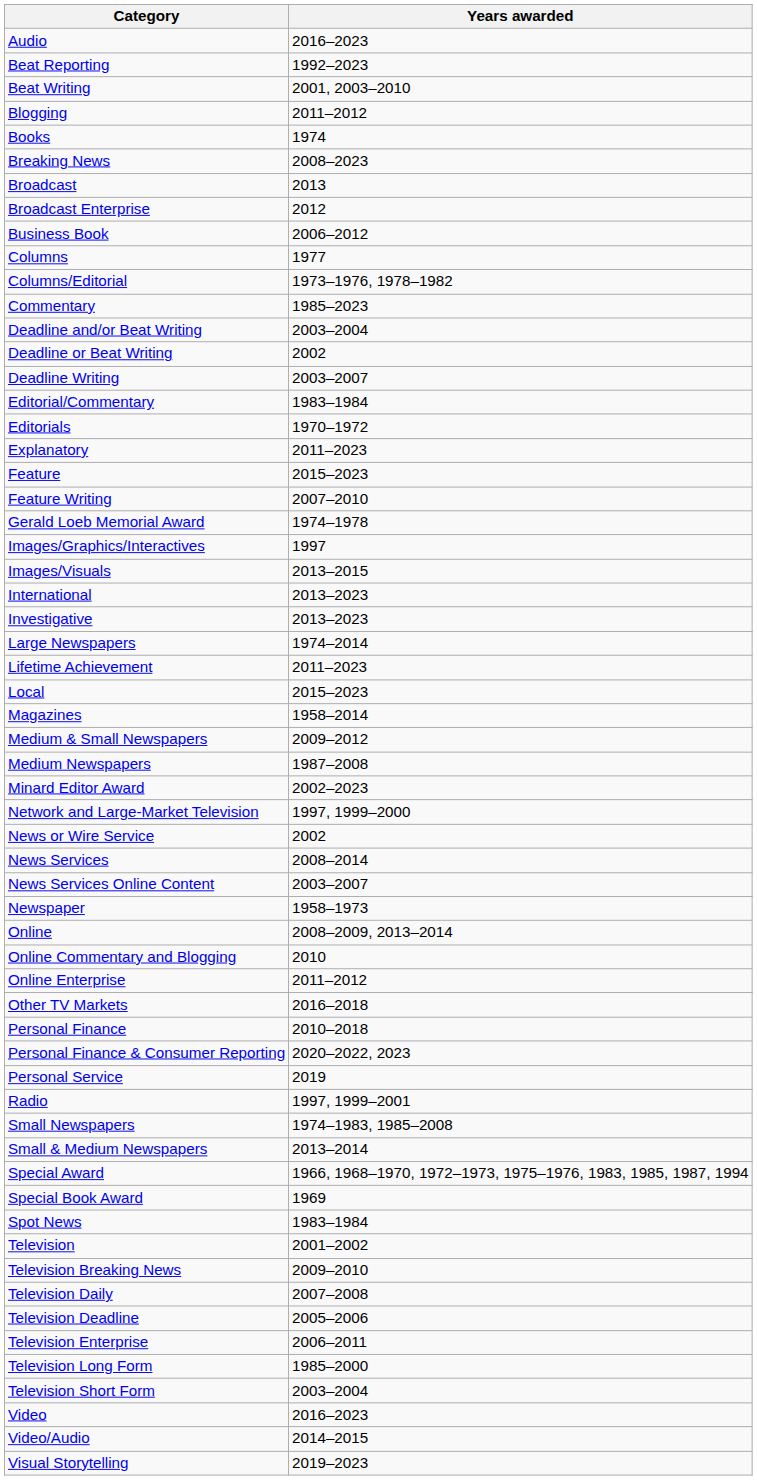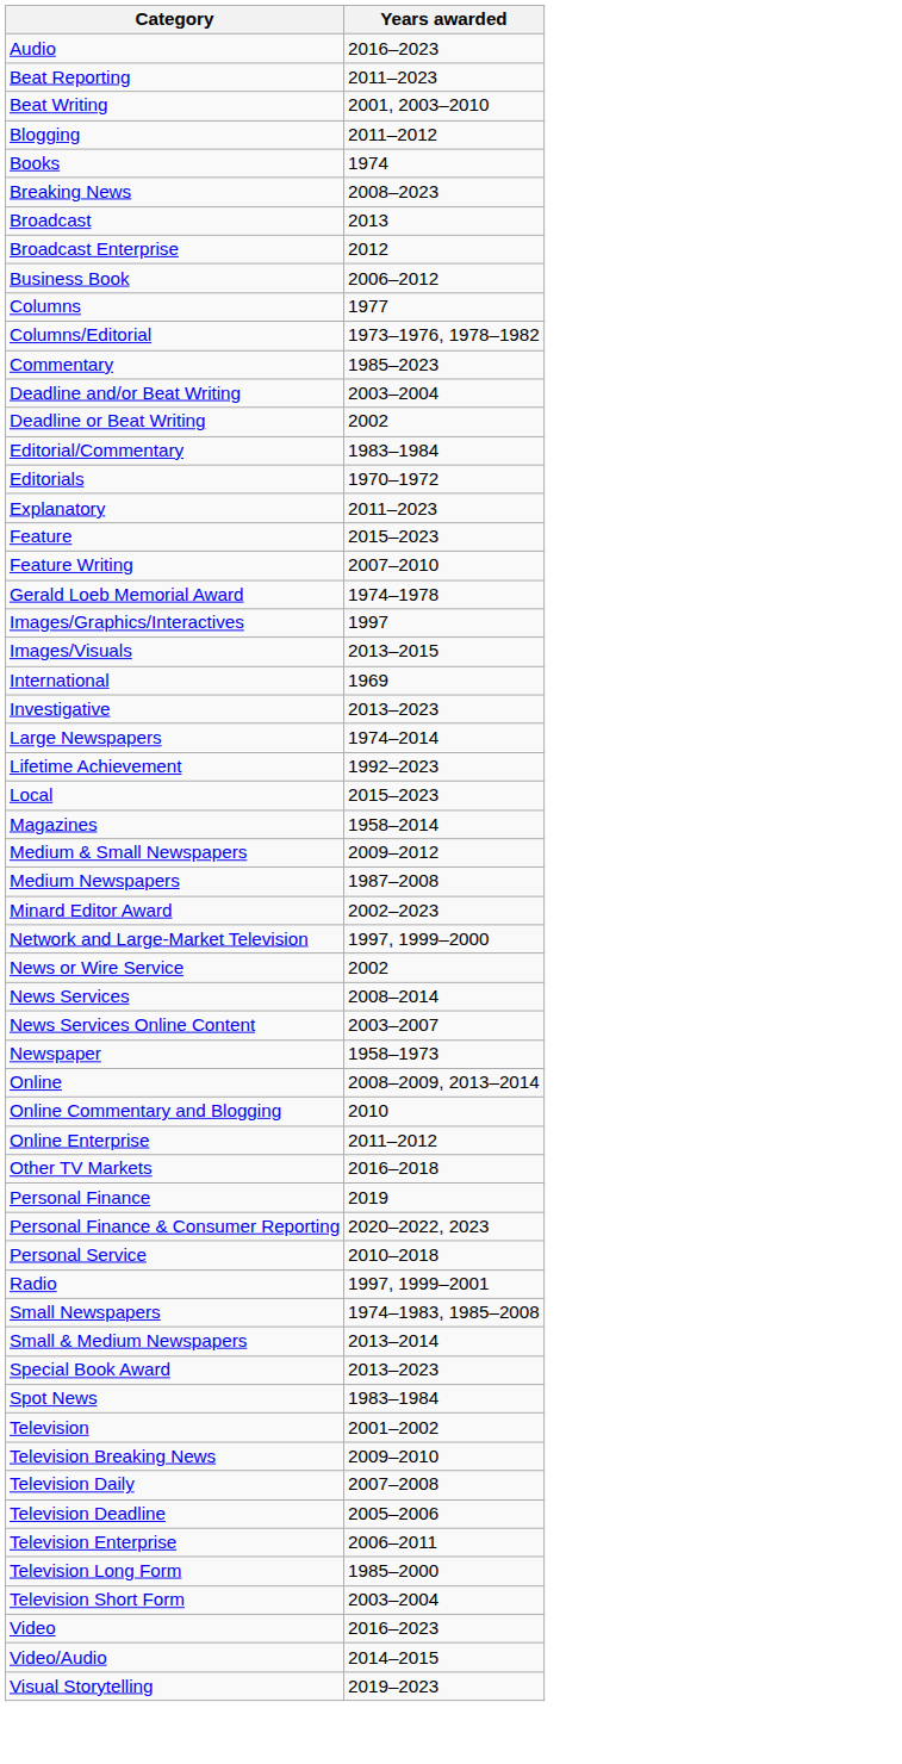 <table class="wikitable">
 <tr>
 <th>Category</th>
 <th>Years awarded</th>
 </tr>
 <tr>
 <td><a href='#'>Audio</a></td>
 <td>2016–2023</td>
 </tr>
 <tr>
 <td><a href='#'>Beat Reporting</a></td>
-<td>1992–2023</td>
+<td>2011–2023</td>
 </tr>
 <tr>
 <td><a href='#'>Beat Writing</a></td>
 <td>2001, 2003–2010</td>
 </tr>
 <tr>
 <td><a href='#'>Blogging</a></td>
 <td>2011–2012</td>
 </tr>
 <tr>
 <td><a href='#'>Books</a></td>
 <td>1974</td>
 </tr>
 <tr>
 <td><a href='#'>Breaking News</a></td>
 <td>2008–2023</td>
 </tr>
 <tr>
 <td><a href='#'>Broadcast</a></td>
 <td>2013</td>
 </tr>
 <tr>
 <td><a href='#'>Broadcast Enterprise</a></td>
 <td>2012</td>
 </tr>
 <tr>
 <td><a href='#'>Business Book</a></td>
 <td>2006–2012</td>
 </tr>
 <tr>
 <td><a href='#'>Columns</a></td>
 <td>1977</td>
 </tr>
 <tr>
 <td><a href='#'>Columns/Editorial</a></td>
 <td>1973–1976, 1978–1982</td>
 </tr>
 <tr>
 <td><a href='#'>Commentary</a></td>
 <td>1985–2023</td>
 </tr>
 <tr>
 <td><a href='#'>Deadline and/or Beat Writing</a></td>
 <td>2003–2004</td>
 </tr>
 <tr>
 <td><a href='#'>Deadline or Beat Writing</a></td>
 <td>2002</td>
 </tr>
 <tr>
-<td><a href='#'>Deadline Writing</a></td>
-<td>2003–2007</td>
-</tr>
-<tr>
 <td><a href='#'>Editorial/Commentary</a></td>
 <td>1983–1984</td>
 </tr>
 <tr>
 <td><a href='#'>Editorials</a></td>
 <td>1970–1972</td>
 </tr>
 <tr>
 <td><a href='#'>Explanatory</a></td>
 <td>2011–2023</td>
 </tr>
 <tr>
 <td><a href='#'>Feature</a></td>
 <td>2015–2023</td>
 </tr>
 <tr>
 <td><a href='#'>Feature Writing</a></td>
 <td>2007–2010</td>
 </tr>
 <tr>
 <td><a href='#'>Gerald Loeb Memorial Award</a></td>
 <td>1974–1978</td>
 </tr>
 <tr>
 <td><a href='#'>Images/Graphics/Interactives</a></td>
 <td>1997</td>
 </tr>
 <tr>
 <td><a href='#'>Images/Visuals</a></td>
 <td>2013–2015</td>
 </tr>
 <tr>
 <td><a href='#'>International</a></td>
-<td>2013–2023</td>
+<td>1969</td>
 </tr>
 <tr>
 <td><a href='#'>Investigative</a></td>
 <td>2013–2023</td>
 </tr>
 <tr>
 <td><a href='#'>Large Newspapers</a></td>
 <td>1974–2014</td>
 </tr>
 <tr>
 <td><a href='#'>Lifetime Achievement</a></td>
-<td>2011–2023</td>
+<td>1992–2023</td>
 </tr>
 <tr>
 <td><a href='#'>Local</a></td>
 <td>2015–2023</td>
 </tr>
 <tr>
 <td><a href='#'>Magazines</a></td>
 <td>1958–2014</td>
 </tr>
 <tr>
 <td><a href='#'>Medium & Small Newspapers</a></td>
 <td>2009–2012</td>
 </tr>
 <tr>
 <td><a href='#'>Medium Newspapers</a></td>
 <td>1987–2008</td>
 </tr>
 <tr>
 <td><a href='#'>Minard Editor Award</a></td>
 <td>2002–2023</td>
 </tr>
 <tr>
 <td><a href='#'>Network and Large-Market Television</a></td>
 <td>1997, 1999–2000</td>
 </tr>
 <tr>
 <td><a href='#'>News or Wire Service</a></td>
 <td>2002</td>
 </tr>
 <tr>
 <td><a href='#'>News Services</a></td>
 <td>2008–2014</td>
 </tr>
 <tr>
 <td><a href='#'>News Services Online Content</a></td>
 <td>2003–2007</td>
 </tr>
 <tr>
 <td><a href='#'>Newspaper</a></td>
 <td>1958–1973</td>
 </tr>
 <tr>
 <td><a href='#'>Online</a></td>
 <td>2008–2009, 2013–2014</td>
 </tr>
 <tr>
 <td><a href='#'>Online Commentary and Blogging</a></td>
 <td>2010</td>
 </tr>
 <tr>
 <td><a href='#'>Online Enterprise</a></td>
 <td>2011–2012</td>
 </tr>
 <tr>
 <td><a href='#'>Other TV Markets</a></td>
 <td>2016–2018</td>
 </tr>
 <tr>
 <td><a href='#'>Personal Finance</a></td>
-<td>2010–2018</td>
+<td>2019</td>
 </tr>
 <tr>
 <td><a href='#'>Personal Finance & Consumer Reporting</a></td>
 <td>2020–2022, 2023</td>
 </tr>
 <tr>
 <td><a href='#'>Personal Service</a></td>
-<td>2019</td>
+<td>2010–2018</td>
 </tr>
 <tr>
 <td><a href='#'>Radio</a></td>
 <td>1997, 1999–2001</td>
 </tr>
 <tr>
 <td><a href='#'>Small Newspapers</a></td>
 <td>1974–1983, 1985–2008</td>
 </tr>
 <tr>
 <td><a href='#'>Small & Medium Newspapers</a></td>
 <td>2013–2014</td>
 </tr>
 <tr>
-<td><a href='#'>Special Award</a></td>
-<td>1966, 1968–1970, 1972–1973, 1975–1976, 1983, 1985, 1987, 1994</td>
-</tr>
-<tr>
 <td><a href='#'>Special Book Award</a></td>
-<td>1969</td>
+<td>2013–2023</td>
 </tr>
 <tr>
 <td><a href='#'>Spot News</a></td>
 <td>1983–1984</td>
 </tr>
 <tr>
 <td><a href='#'>Television</a></td>
 <td>2001–2002</td>
 </tr>
 <tr>
 <td><a href='#'>Television Breaking News</a></td>
 <td>2009–2010</td>
 </tr>
 <tr>
 <td><a href='#'>Television Daily</a></td>
 <td>2007–2008</td>
 </tr>
 <tr>
 <td><a href='#'> Television Deadline</a></td>
 <td>2005–2006</td>
 </tr>
 <tr>
 <td><a href='#'>Television Enterprise</a></td>
 <td>2006–2011</td>
 </tr>
 <tr>
 <td><a href='#'>Television Long Form</a></td>
 <td>1985–2000</td>
 </tr>
 <tr>
 <td><a href='#'>Television Short Form</a></td>
 <td>2003–2004</td>
 </tr>
 <tr>
 <td><a href='#'>Video</a></td>
 <td>2016–2023</td>
 </tr>
 <tr>
 <td><a href='#'>Video/Audio</a></td>
 <td>2014–2015</td>
 </tr>
 <tr>
 <td><a href='#'>Visual Storytelling</a></td>
 <td>2019–2023</td>
 </tr>
 </table>
